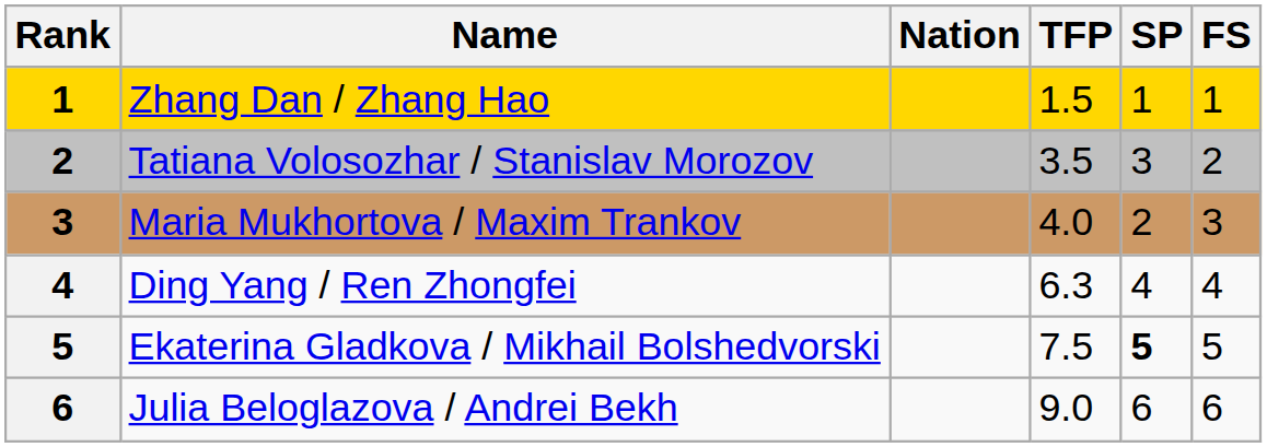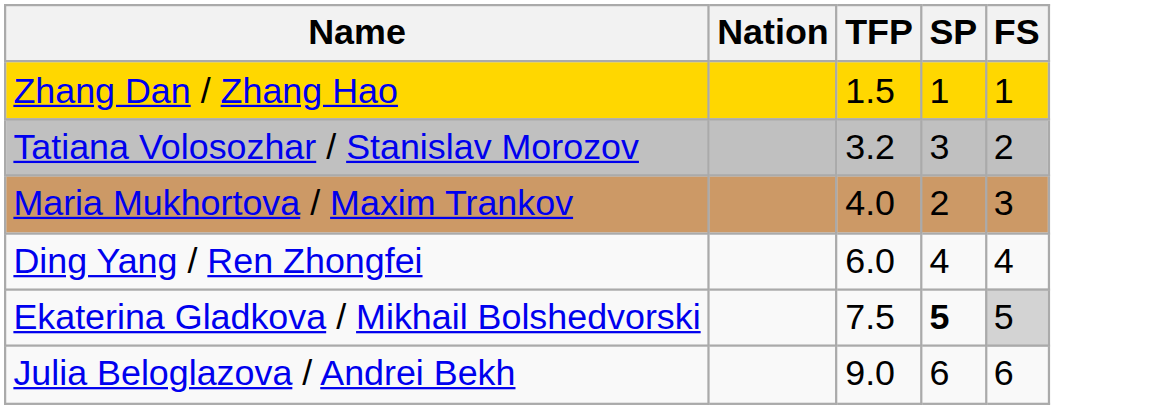 <table class="wikitable sortable">
 <tr>
-<th>Rank</th>
 <th>Name</th>
 <th>Nation</th>
 <th>TFP</th>
 <th>SP</th>
 <th>FS</th>
 </tr>
 <tr bgcolor="gold">
-<td align="center"><strong>1</strong></td>
 <td><a href='#'>Zhang Dan</a> / <a href='#'>Zhang Hao</a></td>
 <td></td>
 <td>1.5</td>
 <td>1</td>
 <td>1</td>
 </tr>
 <tr bgcolor="silver">
-<td align="center"><strong>2</strong></td>
 <td><a href='#'>Tatiana Volosozhar</a> / <a href='#'>Stanislav Morozov</a></td>
 <td></td>
-<td>3.5</td>
+<td>3.2</td>
 <td>3</td>
 <td>2</td>
 </tr>
 <tr bgcolor="cc9966">
-<td align="center"><strong>3</strong></td>
 <td><a href='#'>Maria Mukhortova</a> / <a href='#'>Maxim Trankov</a></td>
 <td></td>
 <td>4.0</td>
 <td>2</td>
 <td>3</td>
 </tr>
 <tr>
-<th>4</th>
 <td><a href='#'>Ding Yang</a> / <a href='#'>Ren Zhongfei</a></td>
 <td></td>
-<td>6.3</td>
+<td>6.0</td>
 <td>4</td>
 <td>4</td>
 </tr>
 <tr>
-<th>5</th>
 <td><a href='#'>Ekaterina Gladkova</a> / <a href='#'>Mikhail Bolshedvorski</a></td>
 <td></td>
 <td>7.5</td>
 <td><strong>5</strong></td>
-<td>5</td>
+<td style="background: lightgrey;">5</td>
 </tr>
 <tr>
-<th>6</th>
 <td><a href='#'>Julia Beloglazova</a> / <a href='#'>Andrei Bekh</a></td>
 <td></td>
 <td>9.0</td>
 <td>6</td>
 <td>6</td>
 </tr>
 </table>
